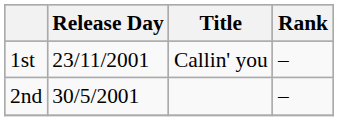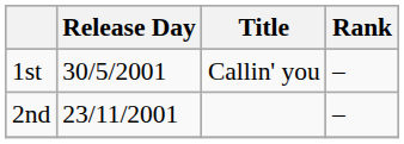 <table class=wikitable style="font-size:small">
 <tr>
 <th></th>
 <th>Release Day</th>
 <th>Title</th>
 <th>Rank</th>
 </tr>
 <tr>
 <td>1st</td>
-<td>23/11/2001</td>
+<td>30/5/2001</td>
 <td>Callin' you</td>
 <td>–</td>
 </tr>
 <tr>
 <td>2nd</td>
-<td>30/5/2001</td>
+<td>23/11/2001</td>
 <td></td>
 <td>–</td>
 </tr>
 <tr>
 </tr>
 </table>
